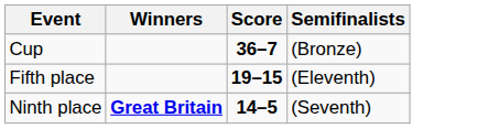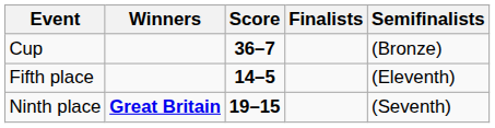 <table class="wikitable">
 <tr>
 <th>Event</th>
 <th>Winners</th>
 <th>Score</th>
+<th>Finalists</th>
 <th>Semifinalists</th>
 </tr>
 <tr>
 <td>Cup</td>
 <td><strong></strong></td>
 <td align=center><strong>36–7</strong></td>
+<td></td>
 <td> (Bronze)<br></td>
 </tr>
 <tr>
 <td>Fifth place</td>
 <td><strong></strong></td>
-<td align=center><strong>19–15</strong></td>
+<td align=center><strong>14–5</strong></td>
+<td></td>
 <td> (Eleventh)<br></td>
 </tr>
 <tr>
 <td>Ninth place</td>
 <td><strong> <a href='#'>Great Britain</a></strong></td>
-<td align=center><strong>14–5</strong></td>
+<td align=center><strong>19–15</strong></td>
+<td></td>
 <td> (Seventh)<br></td>
 </tr>
 </table>
